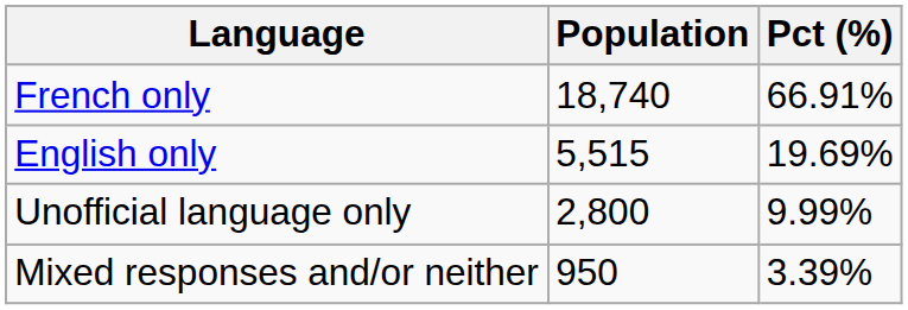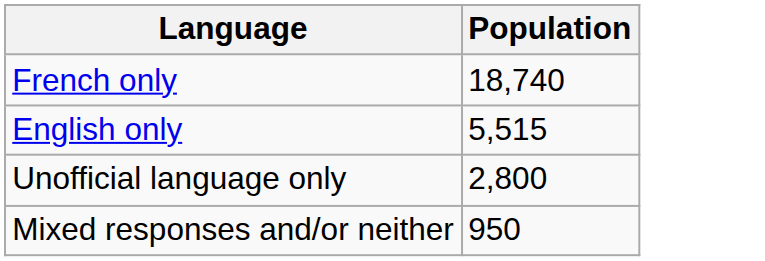 <table class="wikitable">
 <tr>
 <th>Language</th>
 <th>Population</th>
-<th>Pct (%)</th>
 </tr>
 <tr>
 <td><a href='#'>French only</a></td>
 <td>18,740</td>
-<td>66.91%</td>
 </tr>
 <tr>
 <td><a href='#'>English only</a></td>
 <td>5,515</td>
-<td>19.69%</td>
 </tr>
 <tr>
 <td>Unofficial language only</td>
 <td>2,800</td>
-<td>9.99%</td>
 </tr>
 <tr>
 <td>Mixed responses and/or neither</td>
 <td>950</td>
-<td>3.39%</td>
 </tr>
 </table>
